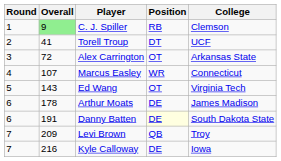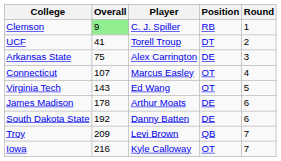 <table class="wikitable" style="margin:auto;">
 <tr>
-<th>Round</th>
+<th>College</th>
 <th>Overall</th>
 <th>Player</th>
 <th>Position</th>
-<th>College</th>
+<th>Round</th>
 </tr>
 <tr>
-<td>1</td>
+<td><a href='#'>Clemson</a></td>
 <td style="background: lightgreen;">9</td>
 <td><a href='#'>C. J. Spiller</a></td>
 <td><a href='#'>RB</a></td>
-<td><a href='#'>Clemson</a></td>
+<td>1</td>
 </tr>
 <tr>
-<td>2</td>
+<td><a href='#'>UCF</a></td>
 <td>41</td>
 <td><a href='#'>Torell Troup</a></td>
 <td><a href='#'>DT</a></td>
-<td><a href='#'>UCF</a></td>
+<td>2</td>
 </tr>
 <tr>
+<td><a href='#'>Arkansas State</a></td>
+<td>75</td>
+<td><a href='#'>Alex Carrington</a></td>
+<td><a href='#'>DE</a></td>
 <td>3</td>
-<td>72</td>
-<td><a href='#'>Alex Carrington</a></td>
-<td><a href='#'>OT</a></td>
-<td><a href='#'>Arkansas State</a></td>
 </tr>
 <tr>
-<td>4</td>
+<td><a href='#'>Connecticut</a></td>
 <td>107</td>
 <td><a href='#'>Marcus Easley</a></td>
-<td><a href='#'>WR</a></td>
-<td><a href='#'>Connecticut</a></td>
+<td><a href='#'>OT</a></td>
+<td>4</td>
 </tr>
 <tr>
-<td>5</td>
+<td><a href='#'>Virginia Tech</a></td>
 <td>143</td>
 <td><a href='#'>Ed Wang</a></td>
 <td><a href='#'>OT</a></td>
-<td><a href='#'>Virginia Tech</a></td>
+<td>5</td>
 </tr>
 <tr>
-<td>6</td>
+<td><a href='#'>James Madison</a></td>
 <td>178</td>
 <td><a href='#'>Arthur Moats</a></td>
 <td><a href='#'>DE</a></td>
-<td><a href='#'>James Madison</a></td>
+<td>6</td>
 </tr>
 <tr>
+<td><a href='#'>South Dakota State</a></td>
+<td>192</td>
+<td><a href='#'>Danny Batten</a></td>
+<td><a href='#'>DE</a></td>
 <td>6</td>
-<td>191</td>
-<td><a href='#'>Danny Batten</a></td>
-<td style="background: lightyellow;"><a href='#'>DE</a></td>
-<td><a href='#'>South Dakota State</a></td>
 </tr>
 <tr>
-<td>7</td>
+<td><a href='#'>Troy</a></td>
 <td>209</td>
 <td><a href='#'>Levi Brown</a></td>
 <td><a href='#'>QB</a></td>
-<td><a href='#'>Troy</a></td>
+<td>7</td>
 </tr>
 <tr>
-<td>7</td>
+<td><a href='#'>Iowa</a></td>
 <td>216</td>
 <td><a href='#'>Kyle Calloway</a></td>
-<td><a href='#'>DE</a></td>
-<td><a href='#'>Iowa</a></td>
+<td><a href='#'>OT</a></td>
+<td>7</td>
 </tr>
 </table>
